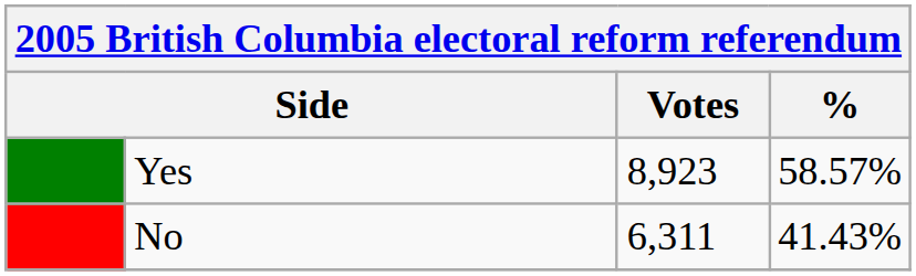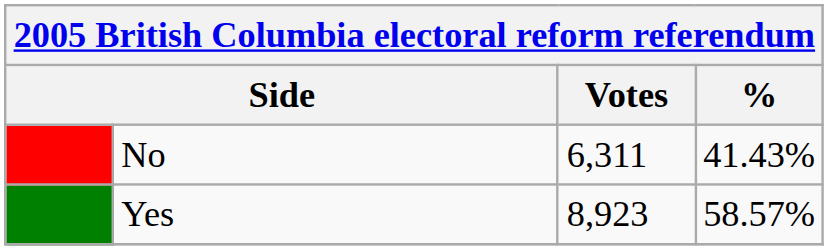 <table class="wikitable" style="font-size: 95%; clear:both">
 <tr style="background-color:#E9E9E9">
 <th colspan=4><a href='#'>2005 British Columbia electoral reform referendum</a></th>
 </tr>
 <tr style="background-color:#E9E9E9">
 <th colspan=2 style="width: 130px">Side</th>
 <th style="width: 50px">Votes</th>
 <th style="width: 40px">%</th>
 </tr>
 <tr>
+<td bgcolor="red"></td>
+<td>No</td>
+<td>6,311</td>
+<td>41.43%</td>
+</tr>
+<tr>
 <td bgcolor="green"></td>
 <td>Yes</td>
 <td>8,923</td>
 <td>58.57%</td>
 </tr>
 <tr>
-<td bgcolor="red"></td>
-<td>No</td>
-<td>6,311</td>
-<td>41.43%</td>
-</tr>
-<tr>
 </tr>
 </table>
